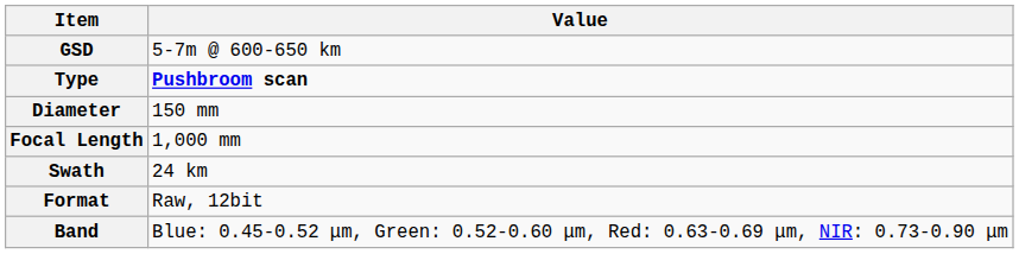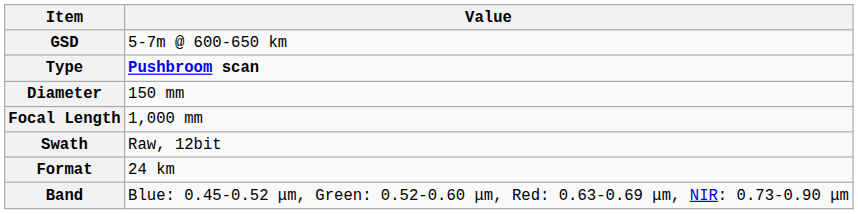 <table class="wikitable">
 <tr>
 <th>Item</th>
 <th>Value</th>
 </tr>
 <tr>
 <th>GSD</th>
 <td>5-7m @ 600-650 km</td>
 </tr>
 <tr>
 <th>Type</th>
 <td><strong><a href='#'>Pushbroom</a> scan</strong></td>
 </tr>
 <tr>
 <th>Diameter</th>
 <td>150 mm</td>
 </tr>
 <tr>
 <th>Focal Length</th>
 <td>1,000 mm</td>
 </tr>
 <tr>
 <th>Swath</th>
-<td>24 km</td>
+<td>Raw, 12bit</td>
 </tr>
 <tr>
 <th>Format</th>
-<td>Raw, 12bit</td>
+<td>24 km</td>
 </tr>
 <tr>
 <th>Band</th>
 <td>Blue: 0.45-0.52 μm, Green: 0.52-0.60 μm, Red: 0.63-0.69 μm, <a href='#'>NIR</a>: 0.73-0.90 μm</td>
 </tr>
 </table>
